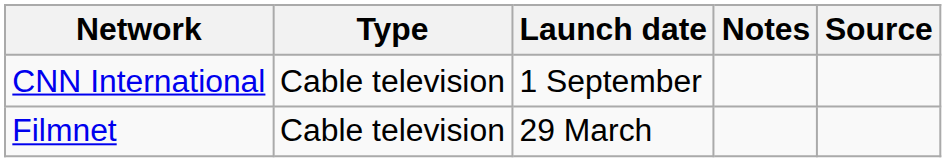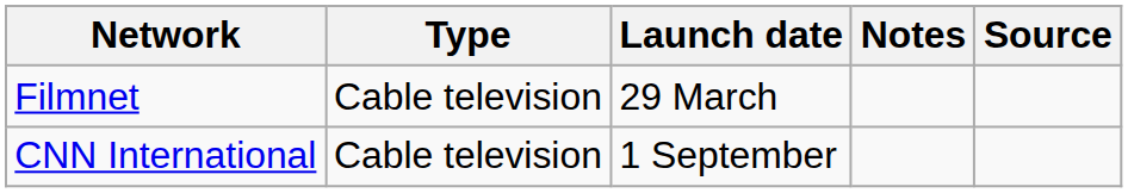 <table class="wikitable sortable">
 <tr>
 <th>Network</th>
 <th>Type</th>
 <th>Launch date</th>
 <th>Notes</th>
 <th>Source</th>
 </tr>
 <tr>
+<td><a href='#'>Filmnet</a></td>
+<td>Cable television</td>
+<td>29 March</td>
+<td></td>
+<td></td>
+</tr>
+<tr>
 <td><a href='#'>CNN International</a></td>
 <td>Cable television</td>
 <td>1 September</td>
 <td></td>
 <td></td>
 </tr>
-<tr>
-<td><a href='#'>Filmnet</a></td>
-<td>Cable television</td>
-<td>29 March</td>
-<td></td>
-<td></td>
-</tr>
 </table>
